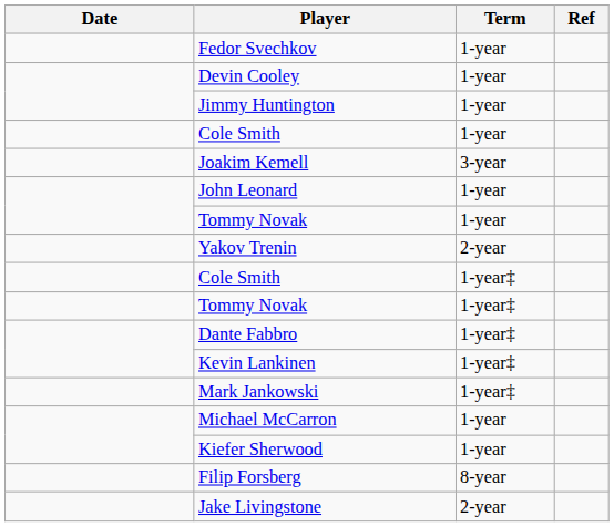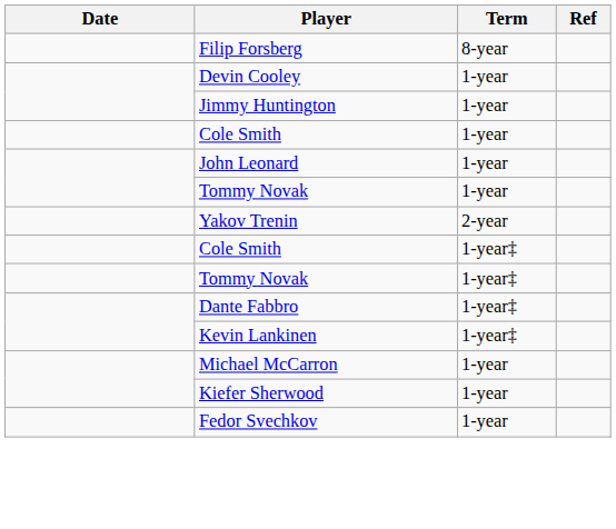 <table class="wikitable">
 <tr>
 <th style="width: 10em;">Date</th>
 <th style="width: 14em;">Player</th>
 <th style="width: 5em;">Term</th>
 <th style="width: 2.5em;">Ref</th>
 </tr>
 <tr>
 <td></td>
-<td><a href='#'>Fedor Svechkov</a></td>
-<td>1-year</td>
+<td><a href='#'>Filip Forsberg</a></td>
+<td>8-year</td>
 <td></td>
 </tr>
 <tr>
 <td rowspan=2></td>
 <td><a href='#'>Devin Cooley</a></td>
 <td>1-year</td>
 <td></td>
 </tr>
 <tr>
 <td><a href='#'>Jimmy Huntington</a></td>
 <td>1-year</td>
 <td></td>
 </tr>
 <tr>
 <td></td>
 <td><a href='#'>Cole Smith</a></td>
 <td>1-year</td>
-<td></td>
-</tr>
-<tr>
-<td></td>
-<td><a href='#'>Joakim Kemell</a></td>
-<td>3-year</td>
 <td></td>
 </tr>
 <tr>
 <td rowspan=2></td>
 <td><a href='#'>John Leonard</a></td>
 <td>1-year</td>
 <td></td>
 </tr>
 <tr>
 <td><a href='#'>Tommy Novak</a></td>
 <td>1-year</td>
 <td></td>
 </tr>
 <tr>
 <td></td>
 <td><a href='#'>Yakov Trenin</a></td>
 <td>2-year</td>
 <td></td>
 </tr>
 <tr>
 <td></td>
 <td><a href='#'>Cole Smith</a></td>
 <td>1-year‡</td>
 <td></td>
 </tr>
 <tr>
 <td></td>
 <td><a href='#'>Tommy Novak</a></td>
 <td>1-year‡</td>
 <td></td>
 </tr>
 <tr>
 <td rowspan=2></td>
 <td><a href='#'>Dante Fabbro</a></td>
 <td>1-year‡</td>
 <td></td>
 </tr>
 <tr>
 <td><a href='#'>Kevin Lankinen</a></td>
 <td>1-year‡</td>
 <td></td>
 </tr>
 <tr>
-<td></td>
-<td><a href='#'>Mark Jankowski</a></td>
-<td>1-year‡</td>
-<td></td>
-</tr>
-<tr>
 <td rowspan=2></td>
 <td><a href='#'>Michael McCarron</a></td>
 <td>1-year</td>
 <td></td>
 </tr>
 <tr>
 <td><a href='#'>Kiefer Sherwood</a></td>
 <td>1-year</td>
 <td></td>
 </tr>
 <tr>
 <td></td>
-<td><a href='#'>Filip Forsberg</a></td>
-<td>8-year</td>
-<td></td>
-</tr>
-<tr>
-<td></td>
-<td><a href='#'>Jake Livingstone</a></td>
-<td>2-year</td>
+<td><a href='#'>Fedor Svechkov</a></td>
+<td>1-year</td>
 <td></td>
 </tr>
 </table>
